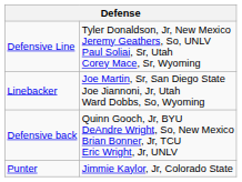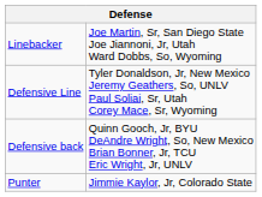 <table class="wikitable" style="font-size: 90%;">
 <tr>
 <th colspan="2">Defense</th>
 </tr>
 <tr>
+<td><a href='#'>Linebacker</a></td>
+<td><a href='#'>Joe Martin</a>, Sr, San Diego State<br>Joe Jiannoni, Jr, Utah<br>Ward Dobbs, So, Wyoming</td>
+</tr>
+<tr>
 <td><a href='#'>Defensive Line</a></td>
 <td>Tyler Donaldson, Jr, New Mexico<br><a href='#'>Jeremy Geathers</a>, So, UNLV<br><a href='#'>Paul Soliai</a>, Sr, Utah<br><a href='#'>Corey Mace</a>, Sr, Wyoming</td>
-</tr>
-<tr>
-<td><a href='#'>Linebacker</a></td>
-<td><a href='#'>Joe Martin</a>, Sr, San Diego State<br>Joe Jiannoni, Jr, Utah<br>Ward Dobbs, So, Wyoming</td>
 </tr>
 <tr>
 <td><a href='#'>Defensive back</a></td>
 <td>Quinn Gooch, Jr, BYU<br><a href='#'>DeAndre Wright</a>, So, New Mexico<br><a href='#'>Brian Bonner</a>, Jr, TCU<br><a href='#'>Eric Wright</a>, Jr, UNLV</td>
 </tr>
 <tr>
 <td><a href='#'>Punter</a></td>
 <td><a href='#'>Jimmie Kaylor</a>, Jr, Colorado State</td>
 </tr>
 </table>
